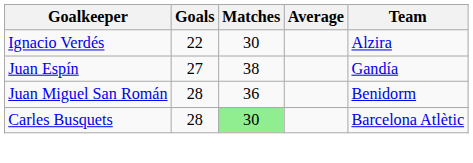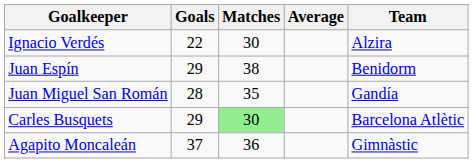 <table class="wikitable sortable">
 <tr>
 <th>Goalkeeper</th>
 <th>Goals</th>
 <th>Matches</th>
 <th>Average</th>
 <th>Team</th>
 </tr>
 <tr>
 <td> <a href='#'>Ignacio Verdés</a></td>
 <td style="text-align:center;">22</td>
 <td style="text-align:center;">30</td>
 <td style="text-align:center;"></td>
 <td><a href='#'>Alzira</a></td>
 </tr>
 <tr>
 <td> <a href='#'>Juan Espín</a></td>
-<td style="text-align:center;">27</td>
+<td style="text-align:center;">29</td>
 <td style="text-align:center;">38</td>
+<td style="text-align:center;"></td>
+<td><a href='#'>Benidorm</a></td>
+</tr>
+<tr>
+<td> <a href='#'>Juan Miguel San Román</a></td>
+<td style="text-align:center;">28</td>
+<td style="text-align:center;">35</td>
 <td style="text-align:center;"></td>
 <td><a href='#'>Gandía</a></td>
 </tr>
 <tr>
-<td> <a href='#'>Juan Miguel San Román</a></td>
-<td style="text-align:center;">28</td>
-<td style="text-align:center;">36</td>
-<td style="text-align:center;"></td>
-<td><a href='#'>Benidorm</a></td>
-</tr>
-<tr>
 <td> <a href='#'>Carles Busquets</a></td>
-<td style="text-align:center;">28</td>
+<td style="text-align:center;">29</td>
 <td style="background: lightgreen; text-align:center;">30</td>
 <td style="text-align:center;"></td>
 <td><a href='#'>Barcelona Atlètic</a></td>
 </tr>
+<tr>
+<td> <a href='#'>Agapito Moncaleán</a></td>
+<td style="text-align:center;">37</td>
+<td style="text-align:center;">36</td>
+<td style="text-align:center;"></td>
+<td><a href='#'>Gimnàstic</a></td>
+</tr>
 </table>
